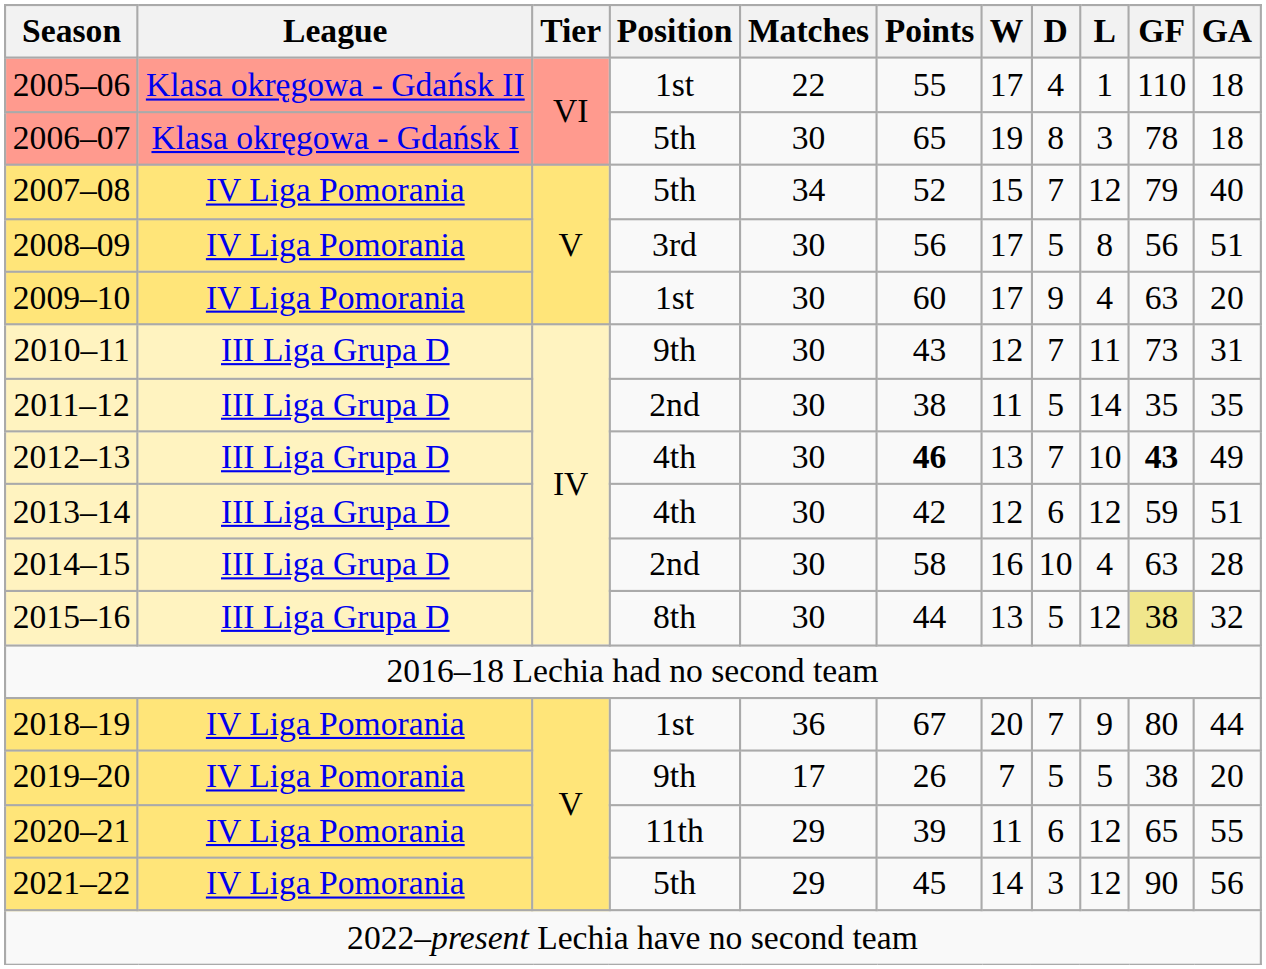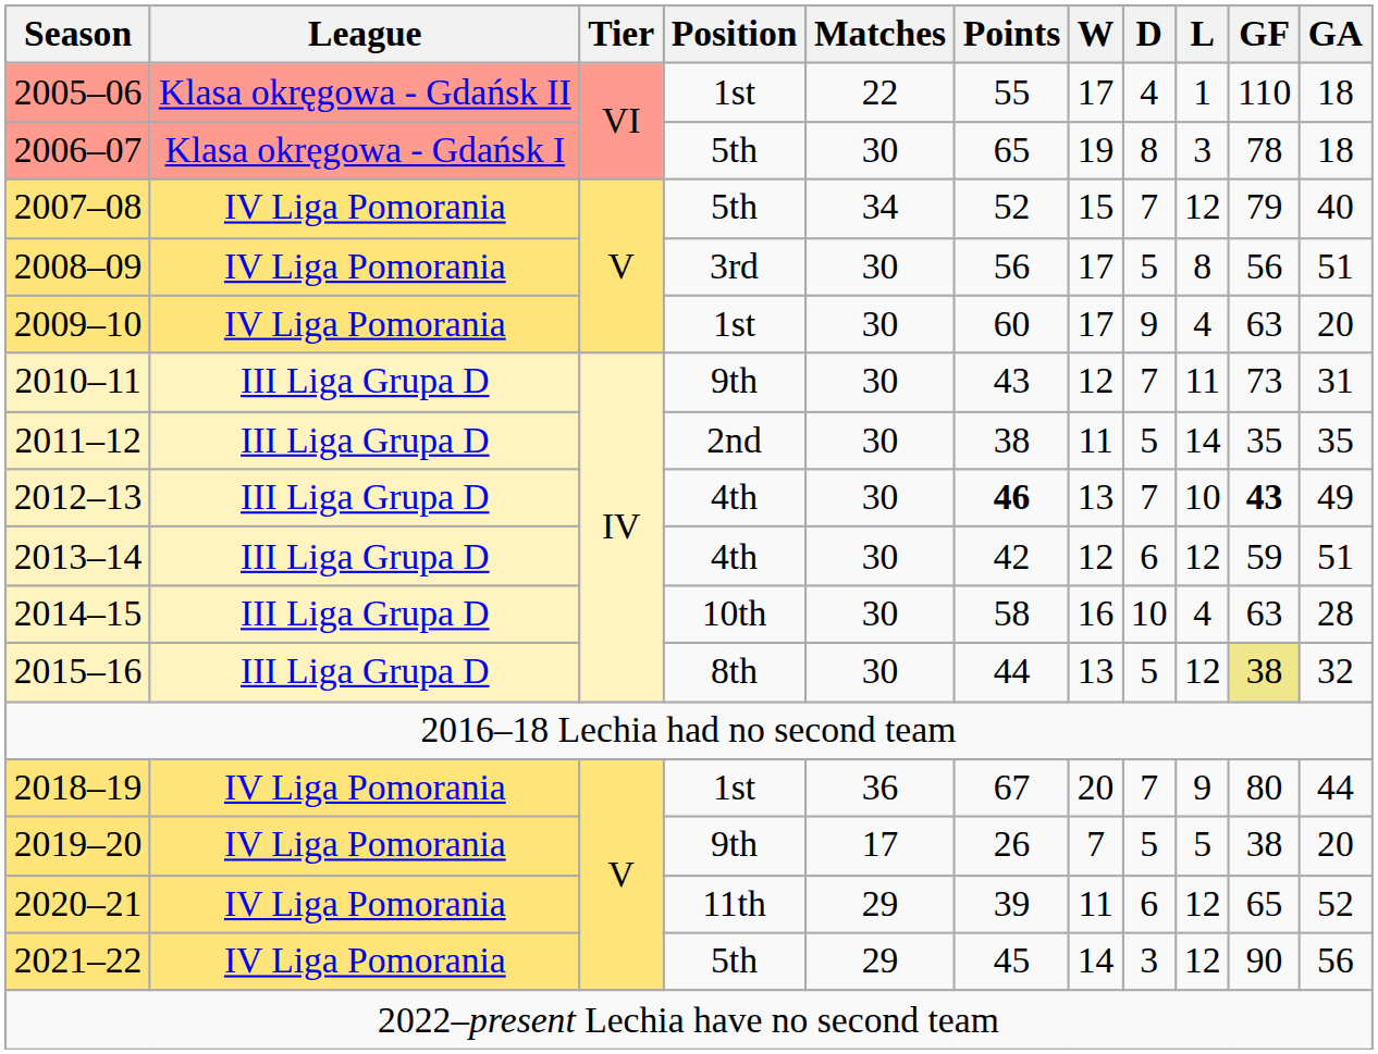 <table class="wikitable" style="text-align: center">
 <tr>
 <th>Season</th>
 <th>League</th>
 <th>Tier</th>
 <th>Position</th>
 <th>Matches</th>
 <th>Points</th>
 <th>W</th>
 <th>D</th>
 <th>L</th>
 <th>GF</th>
 <th>GA</th>
 </tr>
 <tr>
 <td bgcolor="#ff9a8e">2005–06</td>
 <td bgcolor="#ff9a8e"><a href='#'>Klasa okręgowa - Gdańsk II</a></td>
 <td rowspan=2 bgcolor="#ff9a8e">VI</td>
 <td>1st</td>
 <td>22</td>
 <td>55</td>
 <td>17</td>
 <td>4</td>
 <td>1</td>
 <td>110</td>
 <td>18</td>
 </tr>
 <tr>
 <td bgcolor="#ff9a8e">2006–07</td>
 <td bgcolor="#ff9a8e"><a href='#'>Klasa okręgowa - Gdańsk I</a></td>
 <td>5th</td>
 <td>30</td>
 <td>65</td>
 <td>19</td>
 <td>8</td>
 <td>3</td>
 <td>78</td>
 <td>18</td>
 </tr>
 <tr>
 <td bgcolor=#ffe579>2007–08</td>
 <td bgcolor=#ffe579><a href='#'>IV Liga Pomorania</a></td>
 <td rowspan=3 bgcolor=#ffe579>V</td>
 <td>5th</td>
 <td>34</td>
 <td>52</td>
 <td>15</td>
 <td>7</td>
 <td>12</td>
 <td>79</td>
 <td>40</td>
 </tr>
 <tr>
 <td bgcolor=#ffe579>2008–09</td>
 <td bgcolor=#ffe579><a href='#'>IV Liga Pomorania</a></td>
 <td>3rd</td>
 <td>30</td>
 <td>56</td>
 <td>17</td>
 <td>5</td>
 <td>8</td>
 <td>56</td>
 <td>51</td>
 </tr>
 <tr>
 <td bgcolor=#ffe579>2009–10</td>
 <td bgcolor=#ffe579><a href='#'>IV Liga Pomorania</a></td>
 <td>1st</td>
 <td>30</td>
 <td>60</td>
 <td>17</td>
 <td>9</td>
 <td>4</td>
 <td>63</td>
 <td>20</td>
 </tr>
 <tr>
 <td bgcolor="#fff3c0">2010–11</td>
 <td bgcolor="#fff3c0"><a href='#'>III Liga Grupa D</a></td>
 <td rowspan=6 bgcolor="#fff3c0">IV</td>
 <td>9th</td>
 <td>30</td>
 <td>43</td>
 <td>12</td>
 <td>7</td>
 <td>11</td>
 <td>73</td>
 <td>31</td>
 </tr>
 <tr>
 <td bgcolor="#fff3c0">2011–12</td>
 <td bgcolor="#fff3c0"><a href='#'>III Liga Grupa D</a></td>
 <td>2nd</td>
 <td>30</td>
 <td>38</td>
 <td>11</td>
 <td>5</td>
 <td>14</td>
 <td>35</td>
 <td>35</td>
 </tr>
 <tr>
 <td bgcolor="#fff3c0">2012–13</td>
 <td bgcolor="#fff3c0"><a href='#'>III Liga Grupa D</a></td>
 <td>4th</td>
 <td>30</td>
 <td><strong>46</strong></td>
 <td>13</td>
 <td>7</td>
 <td>10</td>
 <td><strong>43</strong></td>
 <td>49</td>
 </tr>
 <tr>
 <td bgcolor="#fff3c0">2013–14</td>
 <td bgcolor="#fff3c0"><a href='#'>III Liga Grupa D</a></td>
 <td>4th</td>
 <td>30</td>
 <td>42</td>
 <td>12</td>
 <td>6</td>
 <td>12</td>
 <td>59</td>
 <td>51</td>
 </tr>
 <tr>
 <td bgcolor="#fff3c0">2014–15</td>
 <td bgcolor="#fff3c0"><a href='#'>III Liga Grupa D</a></td>
-<td>2nd</td>
+<td>10th</td>
 <td>30</td>
 <td>58</td>
 <td>16</td>
 <td>10</td>
 <td>4</td>
 <td>63</td>
 <td>28</td>
 </tr>
 <tr>
 <td bgcolor="#fff3c0">2015–16</td>
 <td bgcolor="#fff3c0"><a href='#'>III Liga Grupa D</a></td>
 <td>8th</td>
 <td>30</td>
 <td>44</td>
 <td>13</td>
 <td>5</td>
 <td>12</td>
 <td style="background: khaki;">38</td>
 <td>32</td>
 </tr>
 <tr>
 <td colspan=11>2016–18 Lechia had no second team</td>
 </tr>
 <tr>
 <td bgcolor=#ffe579>2018–19</td>
 <td bgcolor=#ffe579><a href='#'>IV Liga Pomorania</a></td>
 <td rowspan=4 bgcolor=#ffe579>V</td>
 <td>1st</td>
 <td>36</td>
 <td>67</td>
 <td>20</td>
 <td>7</td>
 <td>9</td>
 <td>80</td>
 <td>44</td>
 </tr>
 <tr>
 <td bgcolor=#ffe579>2019–20</td>
 <td bgcolor=#ffe579><a href='#'>IV Liga Pomorania</a></td>
 <td>9th</td>
 <td>17</td>
 <td>26</td>
 <td>7</td>
 <td>5</td>
 <td>5</td>
 <td>38</td>
 <td>20</td>
 </tr>
 <tr>
 <td bgcolor=#ffe579>2020–21</td>
 <td bgcolor=#ffe579><a href='#'>IV Liga Pomorania</a></td>
 <td>11th</td>
 <td>29</td>
 <td>39</td>
 <td>11</td>
 <td>6</td>
 <td>12</td>
 <td>65</td>
-<td>55</td>
+<td>52</td>
 </tr>
 <tr>
 <td bgcolor=#ffe579>2021–22</td>
 <td bgcolor=#ffe579><a href='#'>IV Liga Pomorania</a></td>
 <td>5th</td>
 <td>29</td>
 <td>45</td>
 <td>14</td>
 <td>3</td>
 <td>12</td>
 <td>90</td>
 <td>56</td>
 </tr>
 <tr>
 <td colspan=11>2022–<em>present</em> Lechia have no second team</td>
 </tr>
 </table>
